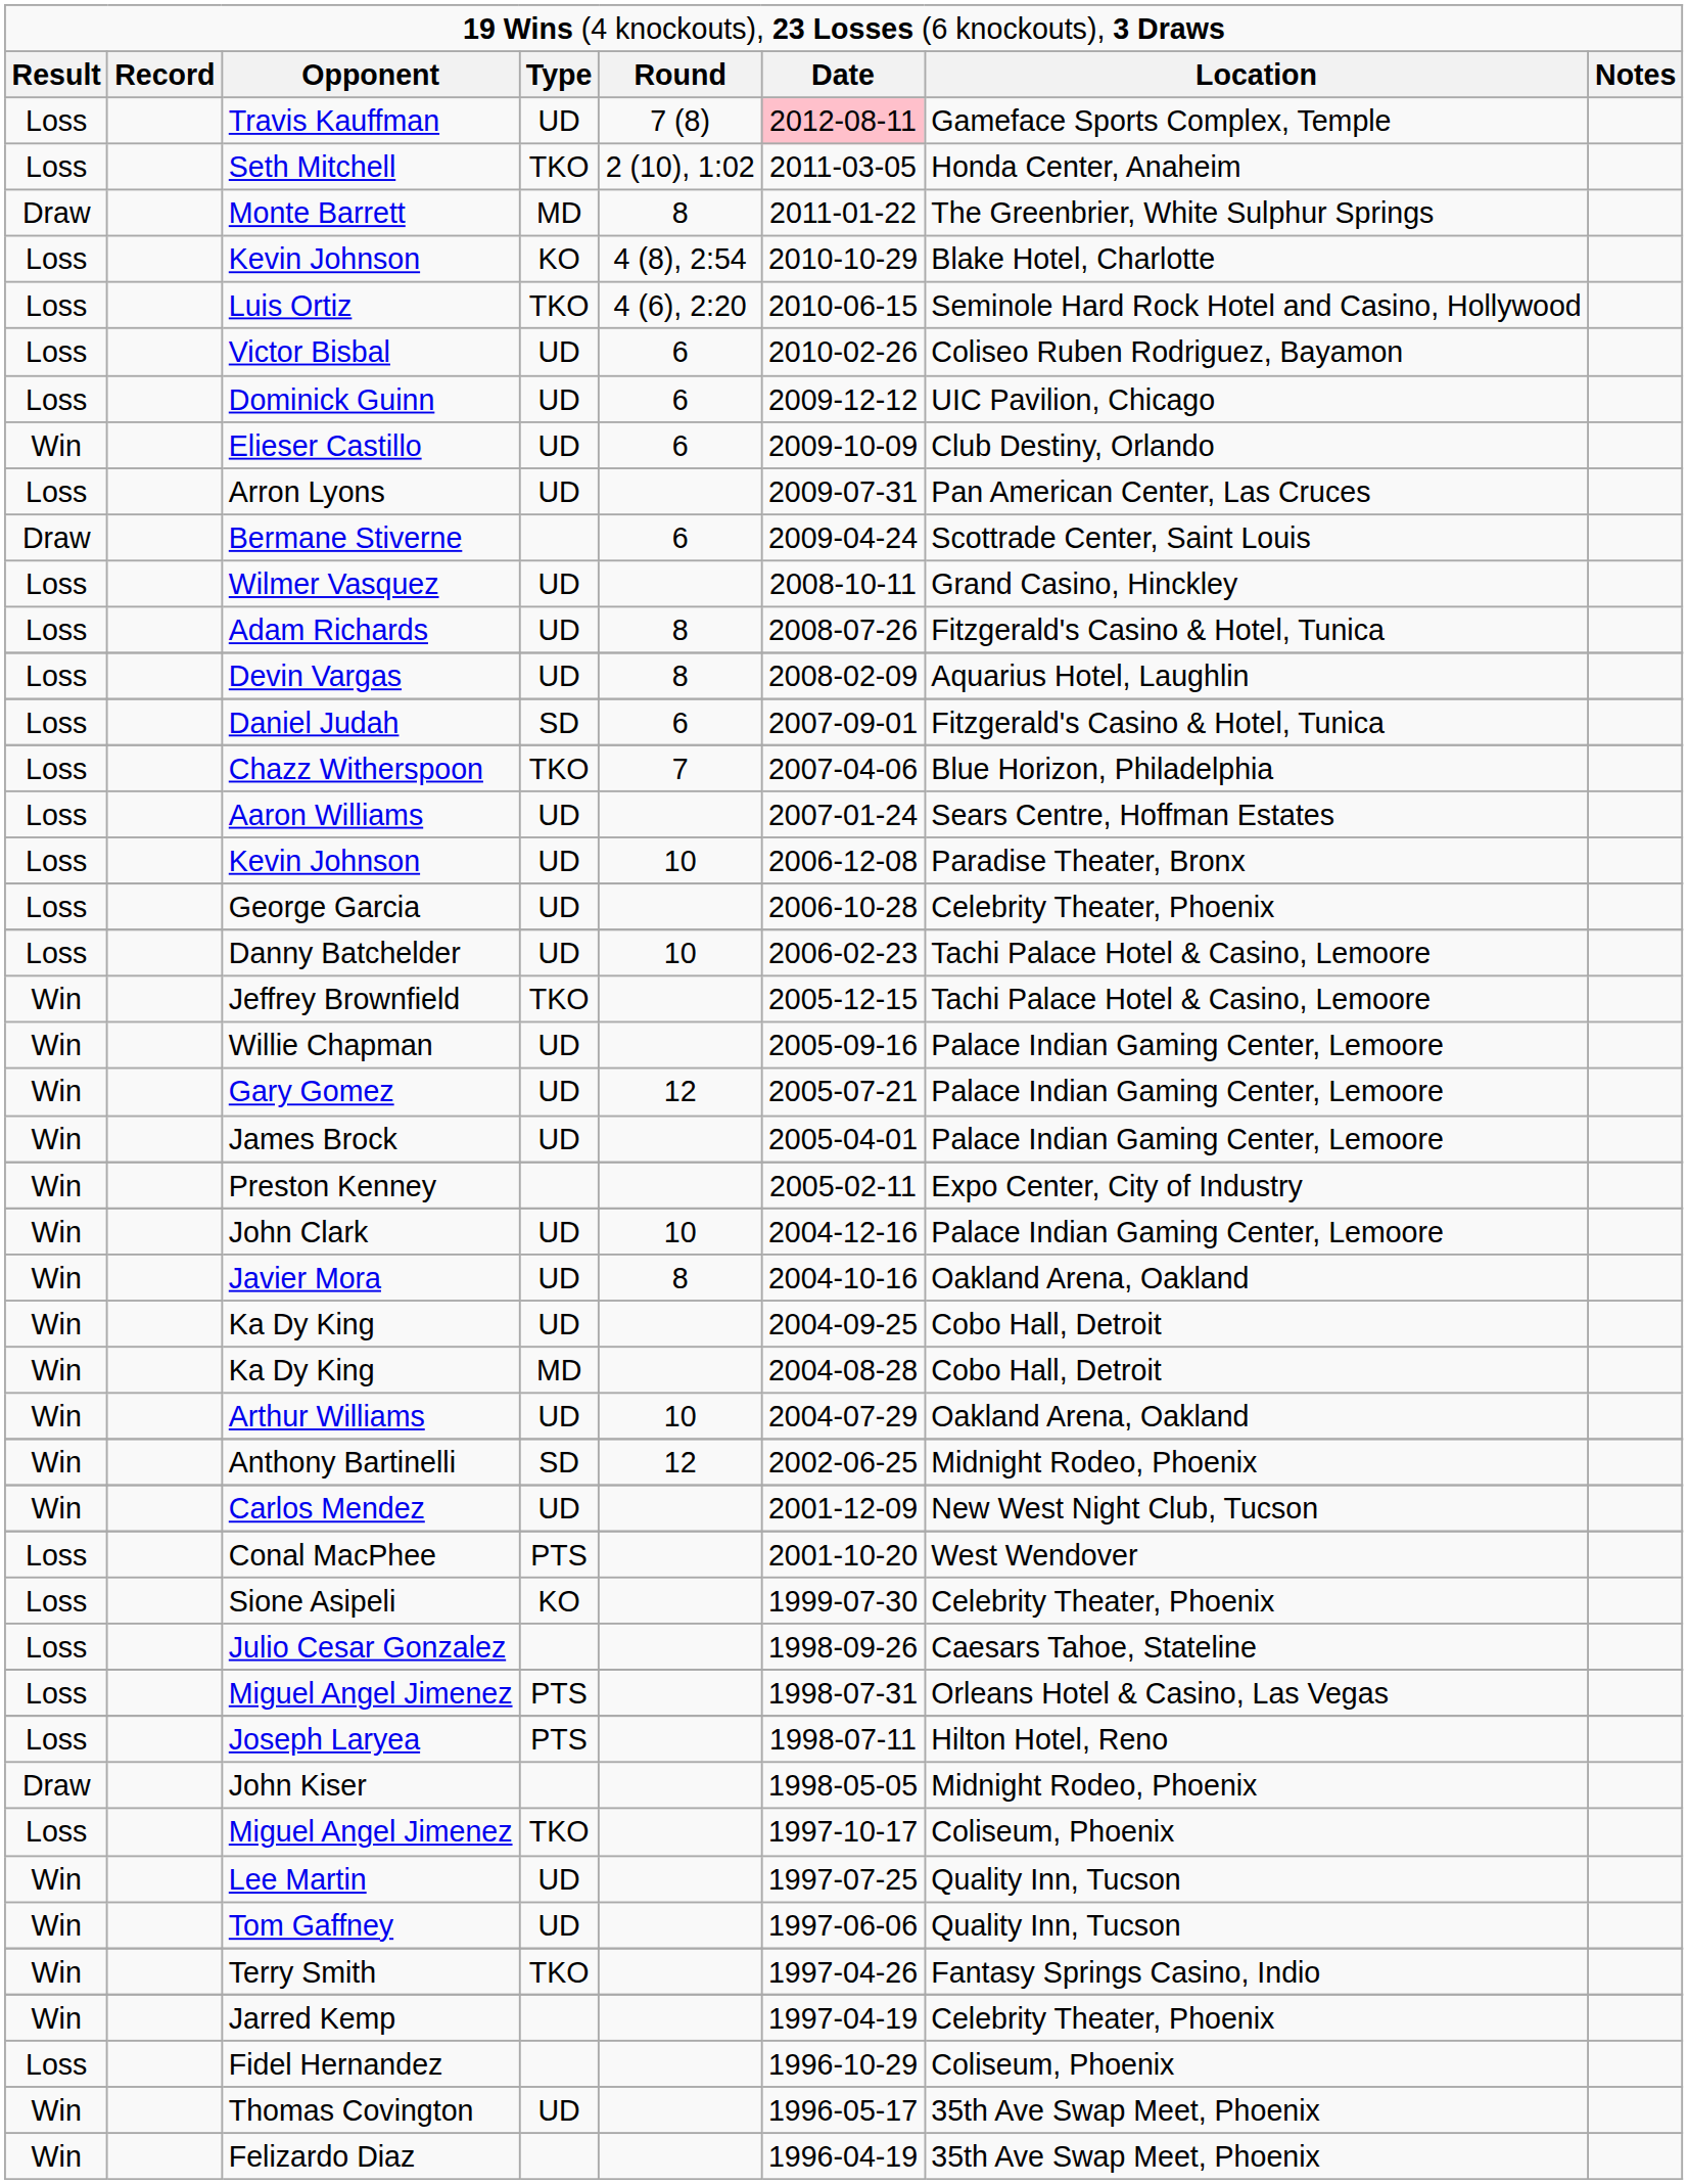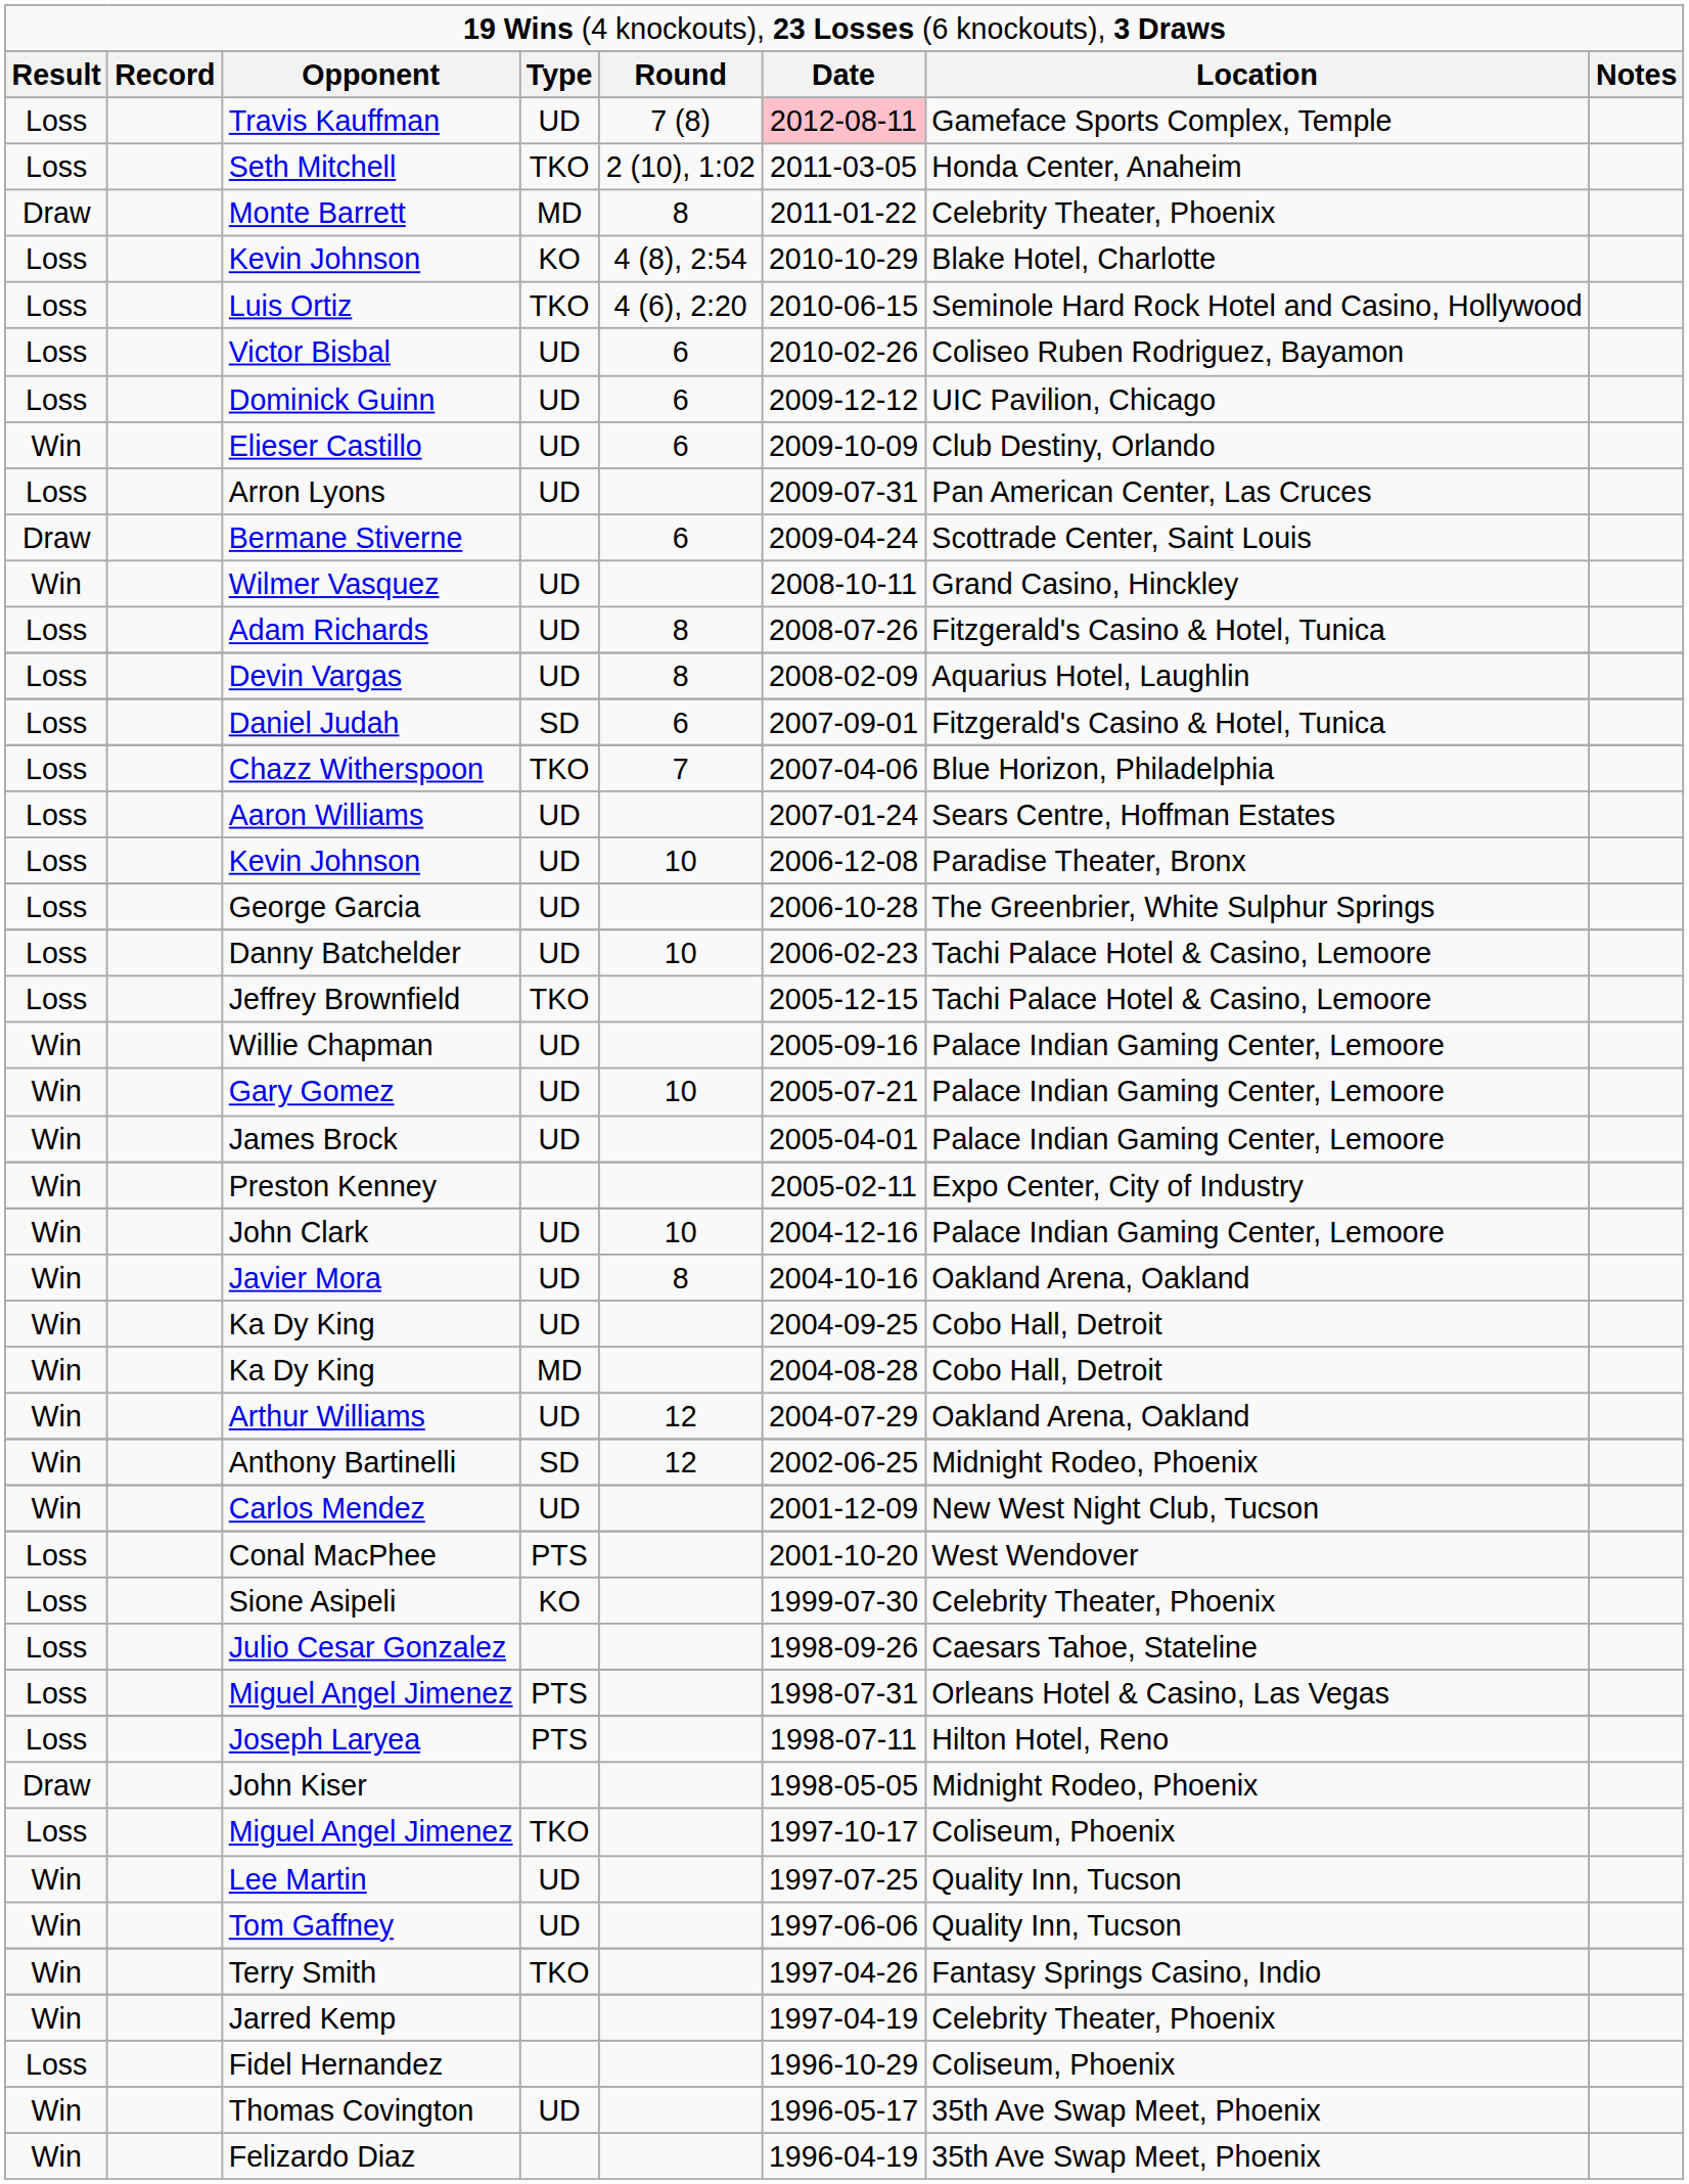 <table class="wikitable" style="text-align:center; font-size:95%">
 <tr>
 <td style="text-align:center;" colspan=8><strong>19 Wins</strong> (4 knockouts), <strong>23 Losses</strong> (6 knockouts), <strong>3 Draws</strong></td>
 </tr>
 <tr>
 <th>Result</th>
 <th>Record</th>
 <th>Opponent</th>
 <th>Type</th>
 <th>Round</th>
 <th>Date</th>
 <th>Location</th>
 <th>Notes</th>
 </tr>
 <tr align=center>
 <td>Loss</td>
 <td></td>
 <td align=left> <a href='#'>Travis Kauffman</a></td>
 <td>UD</td>
 <td>7 (8)</td>
 <td style="background: pink;">2012-08-11</td>
 <td align=left> Gameface Sports Complex, Temple</td>
 <td align=left></td>
 </tr>
 <tr>
 <td>Loss</td>
 <td></td>
 <td align=left> <a href='#'>Seth Mitchell</a></td>
 <td>TKO</td>
 <td>2 (10), 1:02</td>
 <td>2011-03-05</td>
 <td align=left> Honda Center, Anaheim</td>
 <td></td>
 </tr>
 <tr>
 <td>Draw</td>
 <td></td>
 <td align=left> <a href='#'>Monte Barrett</a></td>
 <td>MD</td>
 <td>8</td>
 <td>2011-01-22</td>
-<td align=left> The Greenbrier, White Sulphur Springs</td>
+<td align=left> Celebrity Theater, Phoenix</td>
 <td align=left></td>
 </tr>
 <tr>
 <td>Loss</td>
 <td></td>
 <td align=left> <a href='#'>Kevin Johnson</a></td>
 <td>KO</td>
 <td>4 (8), 2:54</td>
 <td>2010-10-29</td>
 <td align=left> Blake Hotel, Charlotte</td>
 <td align=left></td>
 </tr>
 <tr>
 <td>Loss</td>
 <td></td>
 <td align=left> <a href='#'>Luis Ortiz</a></td>
 <td>TKO</td>
 <td>4 (6), 2:20</td>
 <td>2010-06-15</td>
 <td align=left> Seminole Hard Rock Hotel and Casino, Hollywood</td>
 <td align=left></td>
 </tr>
 <tr>
 <td>Loss</td>
 <td></td>
 <td align=left> <a href='#'>Victor Bisbal</a></td>
 <td>UD</td>
 <td>6</td>
 <td>2010-02-26</td>
 <td align=left> Coliseo Ruben Rodriguez, Bayamon</td>
 <td align=left></td>
 </tr>
 <tr>
 <td>Loss</td>
 <td></td>
 <td align=left> <a href='#'>Dominick Guinn</a></td>
 <td>UD</td>
 <td>6</td>
 <td>2009-12-12</td>
 <td align=left> UIC Pavilion, Chicago</td>
 <td align=left></td>
 </tr>
 <tr>
 <td>Win</td>
 <td></td>
 <td align=left> <a href='#'>Elieser Castillo</a></td>
 <td>UD</td>
 <td>6</td>
 <td>2009-10-09</td>
 <td align=left> Club Destiny, Orlando</td>
 <td align=left></td>
 </tr>
 <tr>
 <td>Loss</td>
 <td></td>
 <td align=left> Arron Lyons</td>
 <td>UD</td>
 <td></td>
 <td>2009-07-31</td>
 <td align=left> Pan American Center, Las Cruces</td>
 <td align=left></td>
 </tr>
 <tr>
 <td>Draw</td>
 <td></td>
 <td align=left> <a href='#'>Bermane Stiverne</a></td>
 <td></td>
 <td>6</td>
 <td>2009-04-24</td>
 <td align=left> Scottrade Center, Saint Louis</td>
 <td align=left></td>
 </tr>
 <tr>
-<td>Loss</td>
+<td>Win</td>
 <td></td>
 <td align=left> <a href='#'>Wilmer Vasquez</a></td>
 <td>UD</td>
 <td></td>
 <td>2008-10-11</td>
 <td align=left> Grand Casino, Hinckley</td>
 <td align=left></td>
 </tr>
 <tr>
 <td>Loss</td>
 <td></td>
 <td align=left> <a href='#'>Adam Richards</a></td>
 <td>UD</td>
 <td>8</td>
 <td>2008-07-26</td>
 <td align=left> Fitzgerald's Casino & Hotel, Tunica</td>
 <td align=left></td>
 </tr>
 <tr>
 </tr>
 <tr>
 <td>Loss</td>
 <td></td>
 <td align=left> <a href='#'>Devin Vargas</a></td>
 <td>UD</td>
 <td>8</td>
 <td>2008-02-09</td>
 <td align=left> Aquarius Hotel, Laughlin</td>
 <td align=left></td>
 </tr>
 <tr>
 </tr>
 <tr>
 <td>Loss</td>
 <td></td>
 <td align=left> <a href='#'>Daniel Judah</a></td>
 <td>SD</td>
 <td>6</td>
 <td>2007-09-01</td>
 <td align=left> Fitzgerald's Casino & Hotel, Tunica</td>
 <td align=left></td>
 </tr>
 <tr>
 </tr>
 <tr>
 <td>Loss</td>
 <td></td>
 <td align=left> <a href='#'>Chazz Witherspoon</a></td>
 <td>TKO</td>
 <td>7</td>
 <td>2007-04-06</td>
 <td align=left> Blue Horizon, Philadelphia</td>
 <td align=left></td>
 </tr>
 <tr>
 <td>Loss</td>
 <td></td>
 <td align=left> <a href='#'>Aaron Williams</a></td>
 <td>UD</td>
 <td></td>
 <td>2007-01-24</td>
 <td align=left> Sears Centre, Hoffman Estates</td>
 <td align=left></td>
 </tr>
 <tr>
 <td>Loss</td>
 <td></td>
 <td align=left> <a href='#'>Kevin Johnson</a></td>
 <td>UD</td>
 <td>10</td>
 <td>2006-12-08</td>
 <td align=left> Paradise Theater, Bronx</td>
 <td align=left></td>
 </tr>
 <tr>
 </tr>
 <tr>
 <td>Loss</td>
 <td></td>
 <td align=left> George Garcia</td>
 <td>UD</td>
 <td></td>
 <td>2006-10-28</td>
-<td align=left> Celebrity Theater, Phoenix</td>
+<td align=left> The Greenbrier, White Sulphur Springs</td>
 <td align=left></td>
 </tr>
 <tr>
 </tr>
 <tr>
 <td>Loss</td>
 <td></td>
 <td align=left> Danny Batchelder</td>
 <td>UD</td>
 <td>10</td>
 <td>2006-02-23</td>
 <td align=left> Tachi Palace Hotel & Casino, Lemoore</td>
 <td align=left></td>
 </tr>
 <tr>
-<td>Win</td>
+<td>Loss</td>
 <td></td>
 <td align=left> Jeffrey Brownfield</td>
 <td>TKO</td>
 <td></td>
 <td>2005-12-15</td>
 <td align=left> Tachi Palace Hotel & Casino, Lemoore</td>
 <td align=left></td>
 </tr>
 <tr>
 <td>Win</td>
 <td></td>
 <td align=left> Willie Chapman</td>
 <td>UD</td>
 <td></td>
 <td>2005-09-16</td>
 <td align=left> Palace Indian Gaming Center, Lemoore</td>
 <td align=left></td>
 </tr>
 <tr>
 <td>Win</td>
 <td></td>
 <td align=left> <a href='#'>Gary Gomez</a></td>
 <td>UD</td>
-<td>12</td>
+<td>10</td>
 <td>2005-07-21</td>
 <td align=left> Palace Indian Gaming Center, Lemoore</td>
 <td align=left></td>
 </tr>
 <tr>
 <td>Win</td>
 <td></td>
 <td align=left> James Brock</td>
 <td>UD</td>
 <td></td>
 <td>2005-04-01</td>
 <td align=left> Palace Indian Gaming Center, Lemoore</td>
 <td align=left></td>
 </tr>
 <tr>
 </tr>
 <tr>
 <td>Win</td>
 <td></td>
 <td align=left> Preston Kenney</td>
 <td></td>
 <td></td>
 <td>2005-02-11</td>
 <td align=left> Expo Center, City of Industry</td>
 <td align=left></td>
 </tr>
 <tr>
 </tr>
 <tr>
 <td>Win</td>
 <td></td>
 <td align=left> John Clark</td>
 <td>UD</td>
 <td>10</td>
 <td>2004-12-16</td>
 <td align=left> Palace Indian Gaming Center, Lemoore</td>
 <td align=left></td>
 </tr>
 <tr>
 <td>Win</td>
 <td></td>
 <td align=left> <a href='#'>Javier Mora</a></td>
 <td>UD</td>
 <td>8</td>
 <td>2004-10-16</td>
 <td align=left> Oakland Arena, Oakland</td>
 <td align=left></td>
 </tr>
 <tr>
 <td>Win</td>
 <td></td>
 <td align=left> Ka Dy King</td>
 <td>UD</td>
 <td></td>
 <td>2004-09-25</td>
 <td align=left> Cobo Hall, Detroit</td>
 <td align=left></td>
 </tr>
 <tr>
 <td>Win</td>
 <td></td>
 <td align=left> Ka Dy King</td>
 <td>MD</td>
 <td></td>
 <td>2004-08-28</td>
 <td align=left> Cobo Hall, Detroit</td>
 <td align=left></td>
 </tr>
 <tr>
 <td>Win</td>
 <td></td>
 <td align=left> <a href='#'>Arthur Williams</a></td>
 <td>UD</td>
-<td>10</td>
+<td>12</td>
 <td>2004-07-29</td>
 <td align=left> Oakland Arena, Oakland</td>
 <td align=left></td>
 </tr>
 <tr>
 </tr>
 <tr>
 <td>Win</td>
 <td></td>
 <td align=left> Anthony Bartinelli</td>
 <td>SD</td>
 <td>12</td>
 <td>2002-06-25</td>
 <td align=left> Midnight Rodeo, Phoenix</td>
 <td align=left></td>
 </tr>
 <tr>
 </tr>
 <tr>
 <td>Win</td>
 <td></td>
 <td align=left> <a href='#'>Carlos Mendez</a></td>
 <td>UD</td>
 <td></td>
 <td>2001-12-09</td>
 <td align=left> New West Night Club, Tucson</td>
 <td align=left></td>
 </tr>
 <tr>
 </tr>
 <tr>
 <td>Loss</td>
 <td></td>
 <td align=left> Conal MacPhee</td>
 <td>PTS</td>
 <td></td>
 <td>2001-10-20</td>
 <td align=left> West Wendover</td>
 <td align=left></td>
 </tr>
 <tr>
 <td>Loss</td>
 <td></td>
 <td align=left> Sione Asipeli</td>
 <td>KO</td>
 <td></td>
 <td>1999-07-30</td>
 <td align=left> Celebrity Theater, Phoenix</td>
 <td align=left></td>
 </tr>
 <tr>
 <td>Loss</td>
 <td></td>
 <td align=left> <a href='#'>Julio Cesar Gonzalez</a></td>
 <td></td>
 <td></td>
 <td>1998-09-26</td>
 <td align=left> Caesars Tahoe, Stateline</td>
 <td align=left></td>
 </tr>
 <tr>
 </tr>
 <tr>
 <td>Loss</td>
 <td></td>
 <td align=left> <a href='#'>Miguel Angel Jimenez</a></td>
 <td>PTS</td>
 <td></td>
 <td>1998-07-31</td>
 <td align=left> Orleans Hotel & Casino, Las Vegas</td>
 <td align=left></td>
 </tr>
 <tr>
 </tr>
 <tr>
 <td>Loss</td>
 <td></td>
 <td align=left> <a href='#'>Joseph Laryea</a></td>
 <td>PTS</td>
 <td></td>
 <td>1998-07-11</td>
 <td align=left> Hilton Hotel, Reno</td>
 <td align=left></td>
 </tr>
 <tr>
 <td>Draw</td>
 <td></td>
 <td align=left> John Kiser</td>
 <td></td>
 <td></td>
 <td>1998-05-05</td>
 <td align=left> Midnight Rodeo, Phoenix</td>
 <td align=left></td>
 </tr>
 <tr>
 <td>Loss</td>
 <td></td>
 <td align=left> <a href='#'>Miguel Angel Jimenez</a></td>
 <td>TKO</td>
 <td></td>
 <td>1997-10-17</td>
 <td align=left> Coliseum, Phoenix</td>
 <td align=left></td>
 </tr>
 <tr>
 <td>Win</td>
 <td></td>
 <td align=left> <a href='#'>Lee Martin</a></td>
 <td>UD</td>
 <td></td>
 <td>1997-07-25</td>
 <td align=left> Quality Inn, Tucson</td>
 <td align=left></td>
 </tr>
 <tr>
 <td>Win</td>
 <td></td>
 <td align=left> <a href='#'>Tom Gaffney</a></td>
 <td>UD</td>
 <td></td>
 <td>1997-06-06</td>
 <td align=left> Quality Inn, Tucson</td>
 <td align=left></td>
 </tr>
 <tr>
 </tr>
 <tr>
 <td>Win</td>
 <td></td>
 <td align=left> Terry Smith</td>
 <td>TKO</td>
 <td></td>
 <td>1997-04-26</td>
 <td align=left> Fantasy Springs Casino, Indio</td>
 <td align=left></td>
 </tr>
 <tr>
 </tr>
 <tr>
 <td>Win</td>
 <td></td>
 <td align=left> Jarred Kemp</td>
 <td></td>
 <td></td>
 <td>1997-04-19</td>
 <td align=left> Celebrity Theater, Phoenix</td>
 <td align=left></td>
 </tr>
 <tr>
 <td>Loss</td>
 <td></td>
 <td align=left> Fidel Hernandez</td>
 <td></td>
 <td></td>
 <td>1996-10-29</td>
 <td align=left> Coliseum, Phoenix</td>
 <td align=left></td>
 </tr>
 <tr>
 <td>Win</td>
 <td></td>
 <td align=left> Thomas Covington</td>
 <td>UD</td>
 <td></td>
 <td>1996-05-17</td>
 <td align=left> 35th Ave Swap Meet, Phoenix</td>
 <td align=left></td>
 </tr>
 <tr>
 <td>Win</td>
 <td></td>
 <td align=left> Felizardo Diaz</td>
 <td></td>
 <td></td>
 <td>1996-04-19</td>
 <td align=left> 35th Ave Swap Meet, Phoenix</td>
 <td align=left></td>
 </tr>
 </table>
